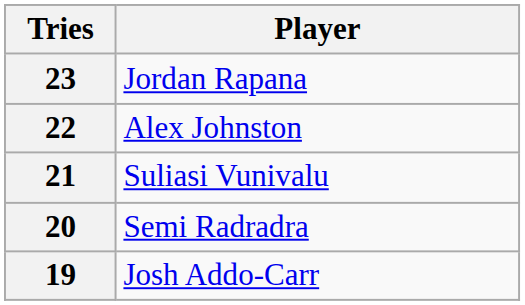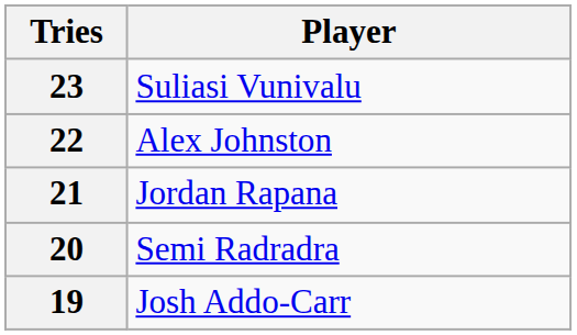 <table class="wikitable" style="text-align:left;">
 <tr>
 <th width=50>Tries</th>
 <th width=200>Player</th>
 </tr>
 <tr>
 <th>23</th>
-<td> <a href='#'>Jordan Rapana</a></td>
+<td> <a href='#'>Suliasi Vunivalu</a></td>
 </tr>
 <tr>
 <th>22</th>
 <td> <a href='#'>Alex Johnston</a></td>
 </tr>
 <tr>
 <th>21</th>
-<td> <a href='#'>Suliasi Vunivalu</a></td>
+<td> <a href='#'>Jordan Rapana</a></td>
 </tr>
 <tr>
 <th>20</th>
 <td> <a href='#'>Semi Radradra</a></td>
 </tr>
 <tr>
 <th>19</th>
 <td> <a href='#'>Josh Addo-Carr</a></td>
 </tr>
 </table>
